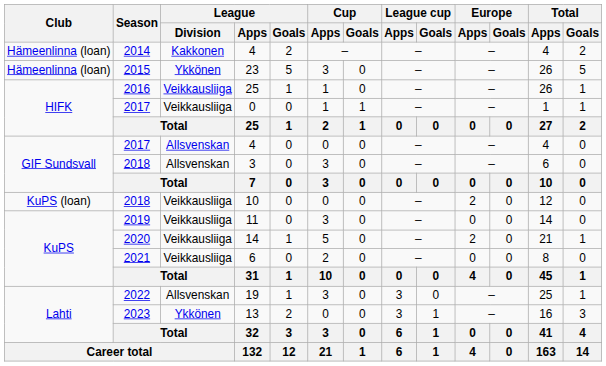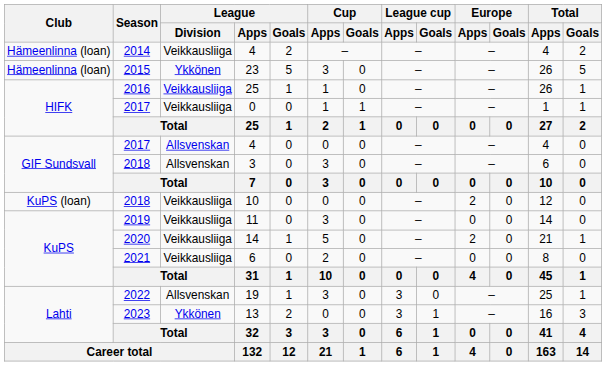 <table class="wikitable" style="text-align:center">
 <tr>
 <th rowspan="2">Club</th>
 <th rowspan="2">Season</th>
 <th colspan="3">League</th>
 <th colspan="2">Cup</th>
 <th colspan="2">League cup</th>
 <th colspan="2">Europe</th>
 <th colspan="2">Total</th>
 </tr>
 <tr>
 <th>Division</th>
 <th>Apps</th>
 <th>Goals</th>
 <th>Apps</th>
 <th>Goals</th>
 <th>Apps</th>
 <th>Goals</th>
 <th>Apps</th>
 <th>Goals</th>
 <th>Apps</th>
 <th>Goals</th>
 </tr>
 <tr>
 <td><a href='#'>Hämeenlinna</a> (loan)</td>
 <td><a href='#'>2014</a></td>
-<td><a href='#'>Kakkonen</a></td>
+<td>Veikkausliiga</td>
 <td>4</td>
 <td>2</td>
 <td colspan=2>–</td>
 <td colspan=2>–</td>
 <td colspan=2>–</td>
 <td>4</td>
 <td>2</td>
 </tr>
 <tr>
 <td><a href='#'>Hämeenlinna</a> (loan)</td>
 <td><a href='#'>2015</a></td>
 <td><a href='#'>Ykkönen</a></td>
 <td>23</td>
 <td>5</td>
 <td>3</td>
 <td>0</td>
 <td colspan=2>–</td>
 <td colspan=2>–</td>
 <td>26</td>
 <td>5</td>
 </tr>
 <tr>
 <td rowspan=3><a href='#'>HIFK</a></td>
 <td><a href='#'>2016</a></td>
 <td><a href='#'>Veikkausliiga</a></td>
 <td>25</td>
 <td>1</td>
 <td>1</td>
 <td>0</td>
 <td colspan=2>–</td>
 <td colspan=2>–</td>
 <td>26</td>
 <td>1</td>
 </tr>
 <tr>
 <td><a href='#'>2017</a></td>
 <td>Veikkausliiga</td>
 <td>0</td>
 <td>0</td>
 <td>1</td>
 <td>1</td>
 <td colspan=2>–</td>
 <td colspan=2>–</td>
 <td>1</td>
 <td>1</td>
 </tr>
 <tr>
 <th colspan="2">Total</th>
 <th>25</th>
 <th>1</th>
 <th>2</th>
 <th>1</th>
 <th>0</th>
 <th>0</th>
 <th>0</th>
 <th>0</th>
 <th>27</th>
 <th>2</th>
 </tr>
 <tr>
 <td rowspan=3><a href='#'>GIF Sundsvall</a></td>
 <td><a href='#'>2017</a></td>
 <td><a href='#'>Allsvenskan</a></td>
 <td>4</td>
 <td>0</td>
 <td>0</td>
 <td>0</td>
 <td colspan=2>–</td>
 <td colspan=2>–</td>
 <td>4</td>
 <td>0</td>
 </tr>
 <tr>
 <td><a href='#'>2018</a></td>
 <td>Allsvenskan</td>
 <td>3</td>
 <td>0</td>
 <td>3</td>
 <td>0</td>
 <td colspan=2>–</td>
 <td colspan=2>–</td>
 <td>6</td>
 <td>0</td>
 </tr>
 <tr>
 <th colspan="2">Total</th>
 <th>7</th>
 <th>0</th>
 <th>3</th>
 <th>0</th>
 <th>0</th>
 <th>0</th>
 <th>0</th>
 <th>0</th>
 <th>10</th>
 <th>0</th>
 </tr>
 <tr>
 <td><a href='#'>KuPS</a> (loan)</td>
 <td><a href='#'>2018</a></td>
 <td>Veikkausliiga</td>
 <td>10</td>
 <td>0</td>
 <td>0</td>
 <td>0</td>
 <td colspan=2>–</td>
 <td>2</td>
 <td>0</td>
 <td>12</td>
 <td>0</td>
 </tr>
 <tr>
 <td rowspan=4><a href='#'>KuPS</a></td>
 <td><a href='#'>2019</a></td>
 <td>Veikkausliiga</td>
 <td>11</td>
 <td>0</td>
 <td>3</td>
 <td>0</td>
 <td colspan=2>–</td>
 <td>0</td>
 <td>0</td>
 <td>14</td>
 <td>0</td>
 </tr>
 <tr>
 <td><a href='#'>2020</a></td>
 <td>Veikkausliiga</td>
 <td>14</td>
 <td>1</td>
 <td>5</td>
 <td>0</td>
 <td colspan=2>–</td>
 <td>2</td>
 <td>0</td>
 <td>21</td>
 <td>1</td>
 </tr>
 <tr>
 <td><a href='#'>2021</a></td>
 <td>Veikkausliiga</td>
 <td>6</td>
 <td>0</td>
 <td>2</td>
 <td>0</td>
 <td colspan=2>–</td>
 <td>0</td>
 <td>0</td>
 <td>8</td>
 <td>0</td>
 </tr>
 <tr>
 <th colspan="2">Total</th>
 <th>31</th>
 <th>1</th>
 <th>10</th>
 <th>0</th>
 <th>0</th>
 <th>0</th>
 <th>4</th>
 <th>0</th>
 <th>45</th>
 <th>1</th>
 </tr>
 <tr>
 <td rowspan=3><a href='#'>Lahti</a></td>
 <td><a href='#'>2022</a></td>
 <td>Allsvenskan</td>
 <td>19</td>
 <td>1</td>
 <td>3</td>
 <td>0</td>
 <td>3</td>
 <td>0</td>
 <td colspan=2>–</td>
 <td>25</td>
 <td>1</td>
 </tr>
 <tr>
 <td><a href='#'>2023</a></td>
 <td><a href='#'>Ykkönen</a></td>
 <td>13</td>
 <td>2</td>
 <td>0</td>
 <td>0</td>
 <td>3</td>
 <td>1</td>
 <td colspan=2>–</td>
 <td>16</td>
 <td>3</td>
 </tr>
 <tr>
 <th colspan="2">Total</th>
 <th>32</th>
 <th>3</th>
 <th>3</th>
 <th>0</th>
 <th>6</th>
 <th>1</th>
 <th>0</th>
 <th>0</th>
 <th>41</th>
 <th>4</th>
 </tr>
 <tr>
 <th colspan="3">Career total</th>
 <th>132</th>
 <th>12</th>
 <th>21</th>
 <th>1</th>
 <th>6</th>
 <th>1</th>
 <th>4</th>
 <th>0</th>
 <th>163</th>
 <th>14</th>
 </tr>
 </table>
